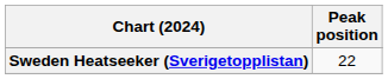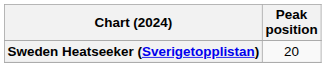 <table class="wikitable sortable plainrowheaders" style="text-align:center">
 <tr>
 <th scope="col">Chart (2024)</th>
 <th scope="col">Peak<br>position</th>
 </tr>
 <tr>
 </tr>
 <tr>
 </tr>
 <tr>
 </tr>
 <tr>
 <th scope="row">Sweden Heatseeker (<a href='#'>Sverigetopplistan</a>)</th>
-<td>22</td>
+<td>20</td>
 </tr>
 <tr>
 </tr>
 </table>
